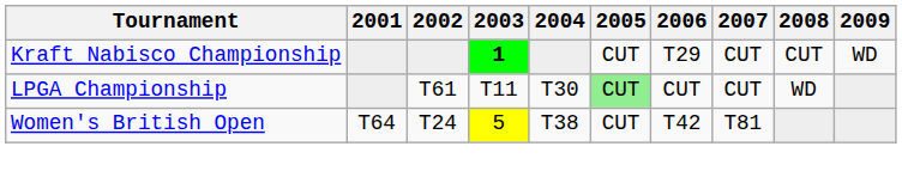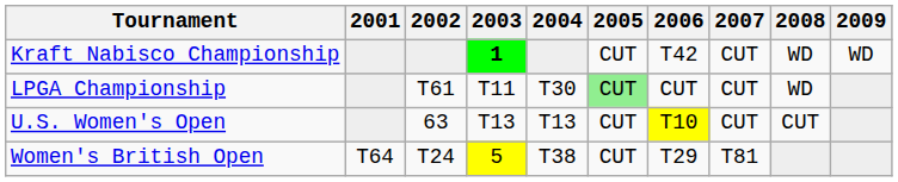 <table class="wikitable" style="font-size:95%;text-align:center;">
 <tr>
 <th>Tournament</th>
 <th>2001</th>
 <th>2002</th>
 <th>2003</th>
 <th>2004</th>
 <th>2005</th>
 <th>2006</th>
 <th>2007</th>
 <th>2008</th>
 <th>2009</th>
 </tr>
 <tr>
 <td align=left><a href='#'>Kraft Nabisco Championship</a></td>
 <td style="background:#eeeeee;"></td>
 <td style="background:#eeeeee;"></td>
 <td style="background:lime;"><strong>1</strong></td>
 <td style="background:#eeeeee;"></td>
 <td>CUT</td>
-<td>T29</td>
+<td>T42</td>
 <td>CUT</td>
-<td>CUT</td>
+<td>WD</td>
 <td>WD</td>
 </tr>
 <tr>
 <td align=left><a href='#'>LPGA Championship</a></td>
 <td style="background:#eeeeee;"></td>
 <td>T61</td>
 <td>T11</td>
 <td>T30</td>
 <td style="background: lightgreen;">CUT</td>
 <td>CUT</td>
 <td>CUT</td>
 <td>WD</td>
 <td style="background:#eeeeee;"></td>
 </tr>
 <tr>
+<td align=left><a href='#'>U.S. Women's Open</a></td>
+<td style="background:#eeeeee;"></td>
+<td>63</td>
+<td>T13</td>
+<td>T13</td>
+<td>CUT</td>
+<td style="background:yellow;">T10</td>
+<td>CUT</td>
+<td>CUT</td>
+<td style="background:#eeeeee;"></td>
+</tr>
+<tr>
 <td align=left><a href='#'>Women's British Open</a></td>
 <td>T64</td>
 <td>T24</td>
 <td style="background:yellow;">5</td>
 <td>T38</td>
 <td>CUT</td>
-<td>T42</td>
+<td>T29</td>
 <td>T81</td>
 <td style="background:#eeeeee;"></td>
 <td style="background:#eeeeee;"></td>
 </tr>
 </table>
